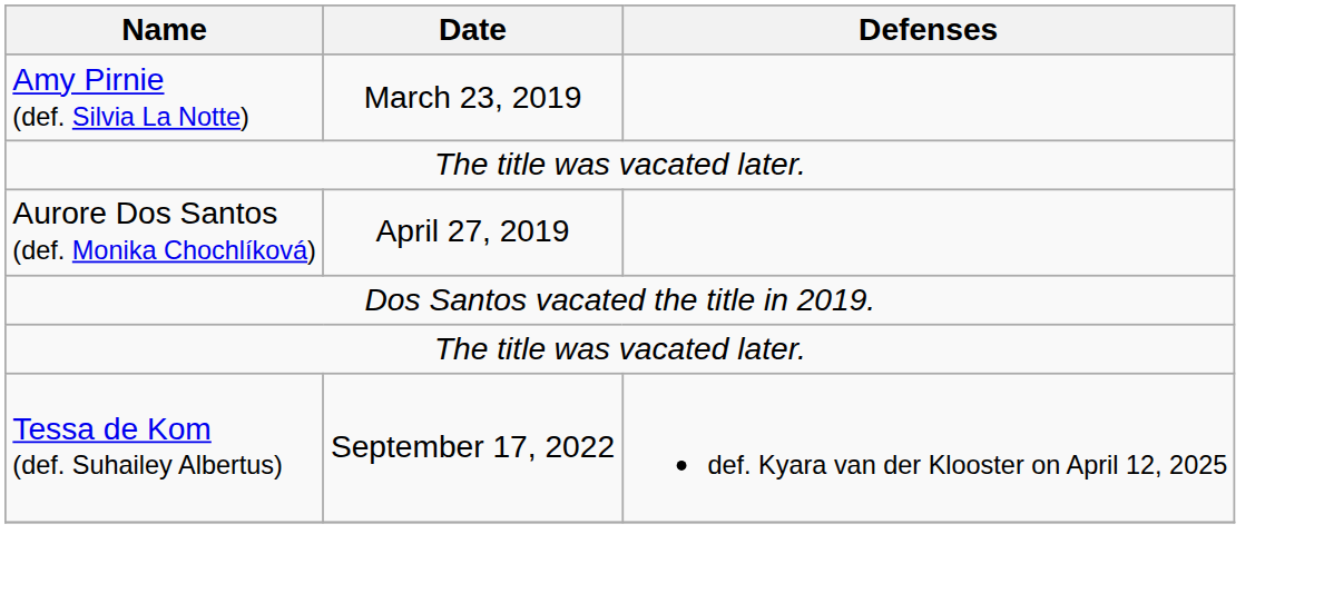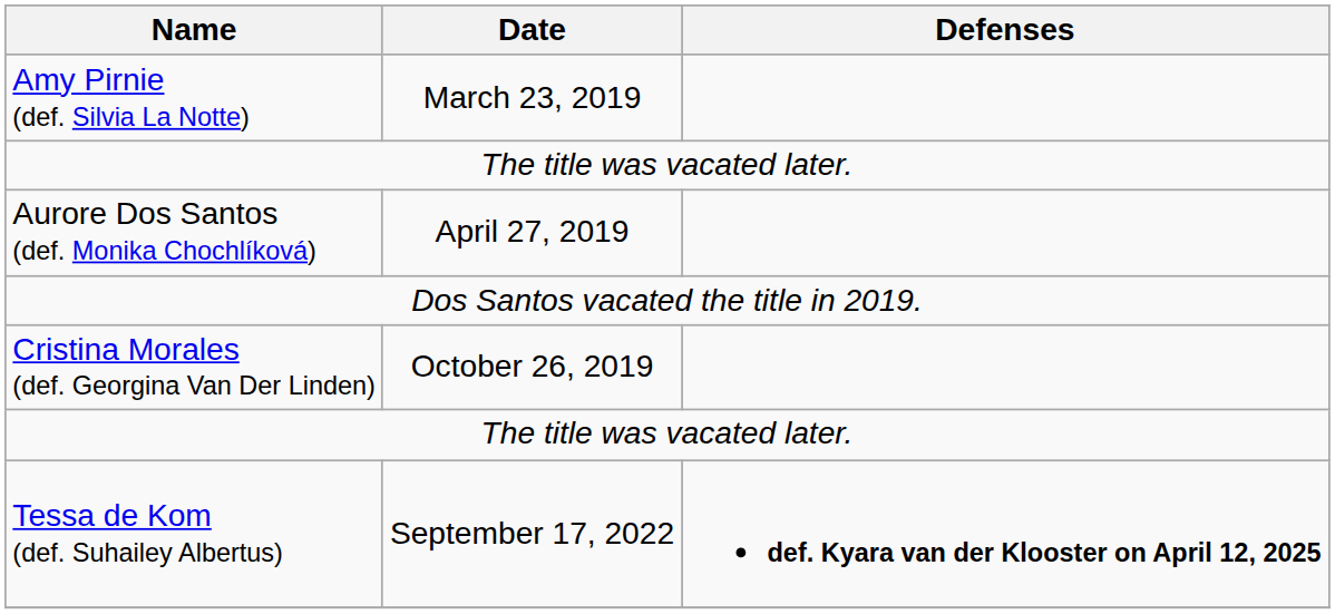 <table class="wikitable">
 <tr>
 <th>Name</th>
 <th>Date</th>
 <th>Defenses</th>
 </tr>
 <tr>
 <td align=left> <a href='#'>Amy Pirnie</a> <br><small>(def. <a href='#'>Silvia La Notte</a>)</small></td>
 <td align=center>March 23, 2019</td>
 </tr>
 <tr>
 <td colspan=3 align=center><em>The title was vacated later.</em></td>
 </tr>
 <tr>
 <td align=left> Aurore Dos Santos <br><small>(def. <a href='#'>Monika Chochlíková</a>)</small></td>
 <td align=center>April 27, 2019</td>
 </tr>
 <tr>
 <td colspan=3 align=center><em>Dos Santos vacated the title in 2019.</em></td>
 </tr>
 <tr>
+<td align=left> <a href='#'>Cristina Morales</a> <br><small>(def. Georgina Van Der Linden)</small></td>
+<td align=center>October 26, 2019</td>
+<td></td>
+</tr>
+<tr>
 <td colspan=3 align=center><em>The title was vacated later.</em></td>
 </tr>
 <tr>
 <td align=left> <a href='#'>Tessa de Kom</a> <br><small>(def. Suhailey Albertus)</small></td>
 <td align=center>September 17, 2022</td>
-<td><br><ul><li><small>def. Kyara van der Klooster on April 12, 2025 </small></li></ul></td>
+<td><strong><br><ul><li><small>def. Kyara van der Klooster on April 12, 2025 </small></li></ul></strong></td>
 </tr>
 <tr>
 </tr>
 </table>
